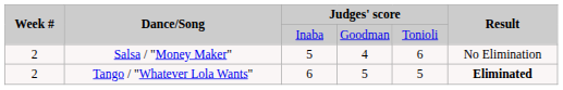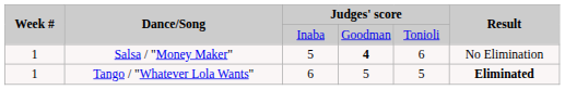 <table class="wikitable">
 <tr style="text-align:Center; background:#ccc;">
 <td rowspan="2"><strong>Week #</strong></td>
 <td rowspan="2"><strong>Dance/Song</strong></td>
 <td colspan="3"><strong>Judges' score</strong></td>
 <td rowspan="2"><strong>Result</strong></td>
 </tr>
 <tr style="text-align:center; background:#ccc;">
 <td style="width:10%; "><a href='#'>Inaba</a></td>
 <td style="width:10%; "><a href='#'>Goodman</a></td>
 <td style="width:10%; "><a href='#'>Tonioli</a></td>
 </tr>
 <tr>
-<td style="text-align:center; background:#faf6f6;">2</td>
+<td style="text-align:center; background:#faf6f6;">1</td>
 <td style="text-align:center; background:#faf6f6;"><a href='#'>Salsa</a> / "<a href='#'>Money Maker</a>"</td>
 <td style="text-align:center; background:#faf6f6;">5</td>
-<td style="text-align:center; background:#faf6f6;">4</td>
+<td style="text-align:center; background:#faf6f6;"><strong>4</strong></td>
 <td style="text-align:center; background:#faf6f6;">6</td>
 <td style="text-align:center; background:#faf6f6;">No Elimination</td>
 </tr>
 <tr>
-<td style="text-align:center; background:#faf6f6;">2</td>
+<td style="text-align:center; background:#faf6f6;">1</td>
 <td style="text-align:center; background:#faf6f6;"><a href='#'>Tango</a> / "<a href='#'>Whatever Lola Wants</a>"</td>
 <td style="text-align:center; background:#faf6f6;">6</td>
 <td style="text-align:center; background:#faf6f6;">5</td>
 <td style="text-align:center; background:#faf6f6;">5</td>
 <td style="text-align:center; background:#faf6f6;"><strong>Eliminated</strong></td>
 </tr>
 </table>
